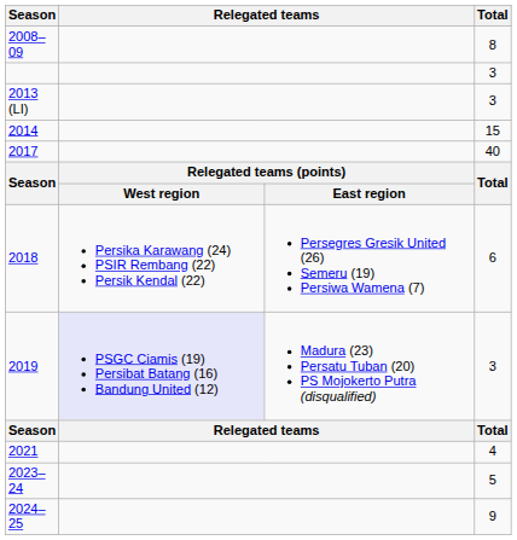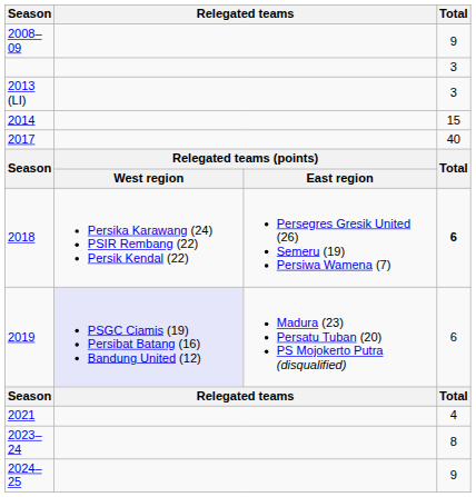 <table class="wikitable sortable">
 <tr>
 <th>Season</th>
 <th colspan="2">Relegated teams</th>
 <th>Total</th>
 </tr>
 <tr>
 <td><a href='#'>2008–09</a></td>
 <td colspan="2"></td>
-<td align="center">8</td>
+<td align="center">9</td>
 </tr>
 <tr>
 <td></td>
 <td colspan="2"></td>
 <td align="center">3</td>
 </tr>
 <tr>
 <td><a href='#'>2013</a> (LI)</td>
 <td colspan="2"></td>
 <td align="center">3</td>
 </tr>
 <tr>
 <td><a href='#'>2014</a></td>
 <td colspan="2"></td>
 <td align="center">15</td>
 </tr>
 <tr>
 <td><a href='#'>2017</a></td>
 <td colspan="2"></td>
 <td align="center">40</td>
 </tr>
 <tr>
 <th rowspan="2">Season</th>
 <th colspan="2">Relegated teams (points)</th>
 <th rowspan="2">Total</th>
 </tr>
 <tr>
 <th width="50%">West region</th>
 <th width="50%">East region</th>
 </tr>
 <tr>
 <td><a href='#'>2018</a></td>
 <td><br><ul><li><a href='#'>Persika Karawang</a> (24)</li><li><a href='#'>PSIR Rembang</a> (22)</li><li><a href='#'>Persik Kendal</a> (22)</li></ul></td>
 <td><br><ul><li><a href='#'>Persegres Gresik United</a> (26)</li><li><a href='#'>Semeru</a> (19)</li><li><a href='#'>Persiwa Wamena</a> (7)</li></ul></td>
-<td align="center">6</td>
+<td align="center"><strong>6</strong></td>
 </tr>
 <tr>
 <td><a href='#'>2019</a></td>
 <td style="background: lavender;"><br><ul><li><a href='#'>PSGC Ciamis</a> (19)</li><li><a href='#'>Persibat Batang</a> (16)</li><li><a href='#'>Bandung United</a> (12)</li></ul></td>
 <td><br><ul><li><a href='#'>Madura</a> (23)</li><li><a href='#'>Persatu Tuban</a> (20)</li><li><a href='#'>PS Mojokerto Putra</a> <em>(disqualified)</em></li></ul></td>
-<td align="center">3</td>
+<td align="center">6</td>
 </tr>
 <tr>
 <th>Season</th>
 <th colspan="2">Relegated teams</th>
 <th>Total</th>
 </tr>
 <tr>
 <td><a href='#'>2021</a></td>
 <td colspan="2"></td>
 <td align="center">4</td>
 </tr>
 <tr>
 <td><a href='#'>2023–24</a></td>
 <td colspan="2"></td>
-<td align="center">5</td>
+<td align="center">8</td>
 </tr>
 <tr>
 <td><a href='#'>2024–25</a></td>
 <td colspan="2"></td>
 <td align="center">9</td>
 </tr>
 </table>
